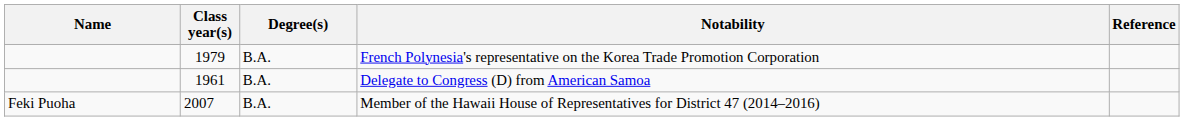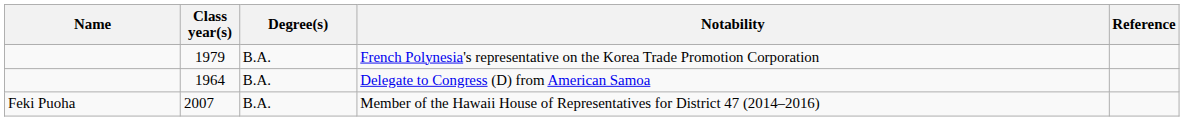 <table class="wikitable sortable" style="width:100%">
 <tr>
 <th width="15%">Name</th>
 <th width="5%">Class year(s)</th>
 <th width="10%">Degree(s)</th>
 <th width="*" class="unsortable">Notability</th>
 <th width="5%" class="unsortable">Reference</th>
 </tr>
 <tr>
 <td></td>
 <td align="center">1979</td>
 <td>B.A.</td>
 <td><a href='#'>French Polynesia</a>'s representative on the Korea Trade Promotion Corporation</td>
 <td align="center"></td>
 </tr>
 <tr>
 <td></td>
-<td align="center">1961</td>
+<td align="center">1964</td>
 <td>B.A.</td>
 <td><a href='#'>Delegate to Congress</a> (D) from <a href='#'>American Samoa</a></td>
 <td align="center"></td>
 </tr>
 <tr>
 <td>Feki Puoha</td>
 <td>2007</td>
 <td>B.A.</td>
 <td>Member of the Hawaii House of Representatives for District 47 (2014–2016)</td>
 <td></td>
 </tr>
 </table>
